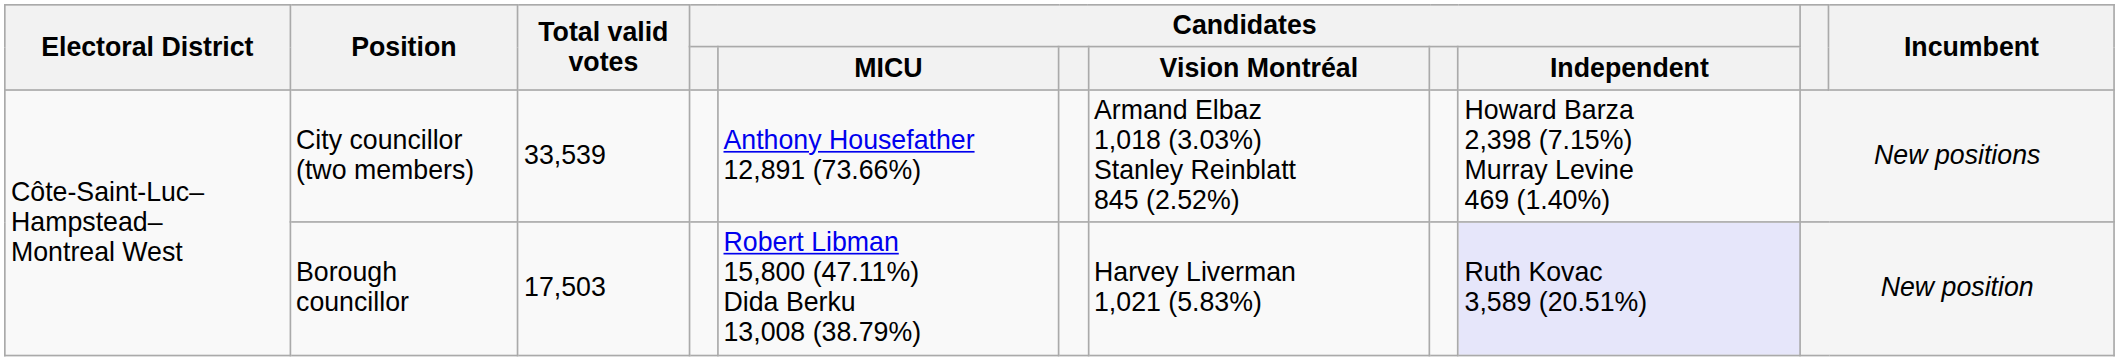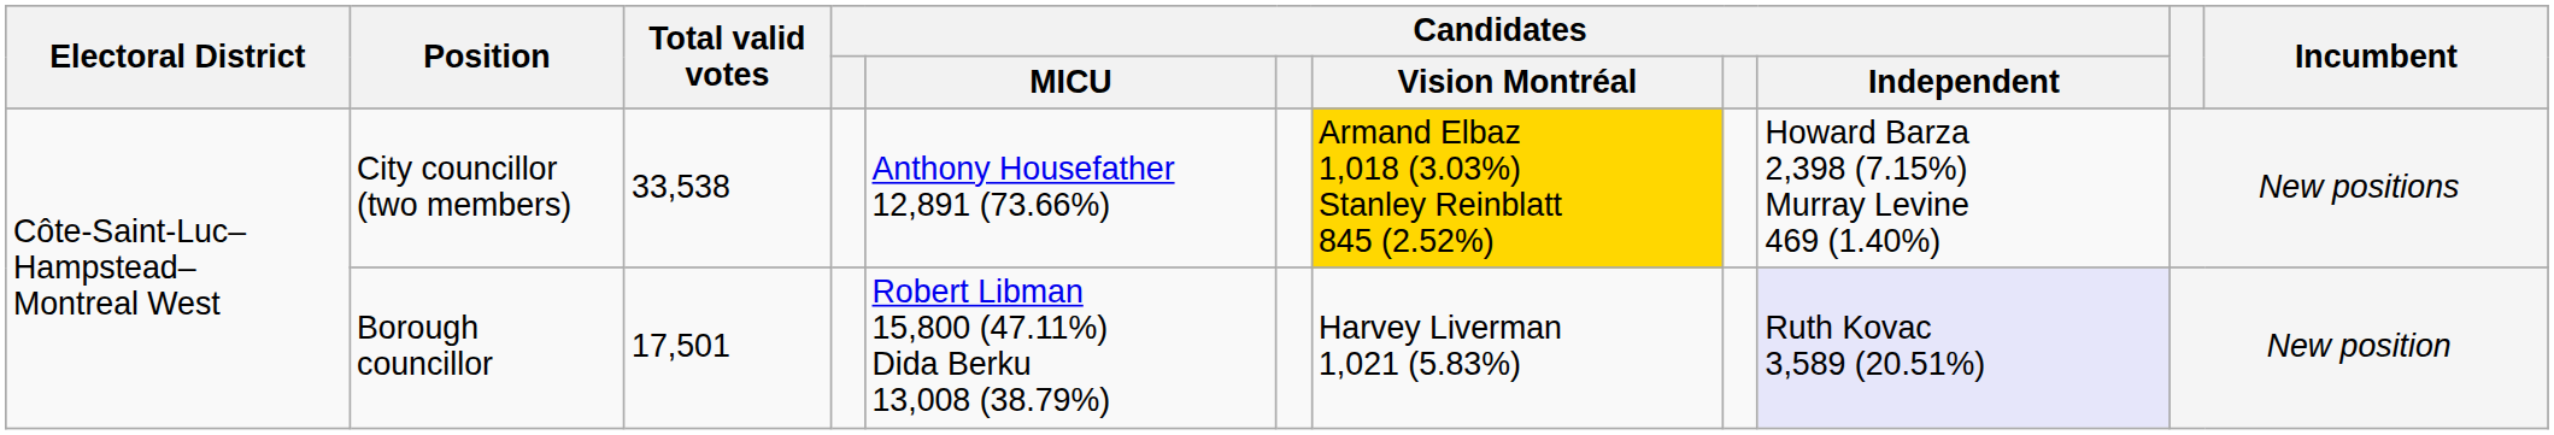 <table class="wikitable" width="100%">
 <tr>
 <th width=10% rowspan=2>Electoral District</th>
 <th width=8% rowspan=2>Position</th>
 <th width=6% rowspan=2>Total valid votes</th>
 <th colspan=6>Candidates</th>
 <th width=1% rowspan=2> </th>
 <th width=10% rowspan=2>Incumbent</th>
 </tr>
 <tr>
 <th width=1% > </th>
 <th width=12% >MICU</th>
 <th width=1% > </th>
 <th width=12% >Vision Montréal</th>
 <th width=1% > </th>
 <th width=12% >Independent</th>
 </tr>
 <tr>
 <td rowspan=2>Côte-Saint-Luc–<br>Hampstead–<br>Montreal West</td>
 <td>City councillor<br>(two members)</td>
-<td>33,539</td>
+<td>33,538</td>
 <td> </td>
 <td><a href='#'>Anthony Housefather</a><br>12,891 (73.66%)</td>
 <td></td>
-<td>Armand Elbaz<br>1,018 (3.03%)<br>Stanley Reinblatt<br>845 (2.52%)</td>
+<td style="background: gold;">Armand Elbaz<br>1,018 (3.03%)<br>Stanley Reinblatt<br>845 (2.52%)</td>
 <td></td>
 <td>Howard Barza<br>2,398 (7.15%)<br>Murray Levine<br>469 (1.40%)</td>
 <td colspan="2" style="background:whitesmoke; text-align:center;"><em>New positions</em></td>
 </tr>
 <tr>
 <td>Borough councillor</td>
-<td>17,503</td>
+<td>17,501</td>
 <td></td>
 <td><a href='#'>Robert Libman</a><br>15,800 (47.11%)<br>Dida Berku<br>13,008 (38.79%)</td>
 <td></td>
 <td>Harvey Liverman<br>1,021 (5.83%)</td>
 <td></td>
 <td style="background: lavender;">Ruth Kovac<br>3,589 (20.51%)</td>
 <td colspan="2" style="background:whitesmoke; text-align:center;"><em>New position</em></td>
 </tr>
 </table>
